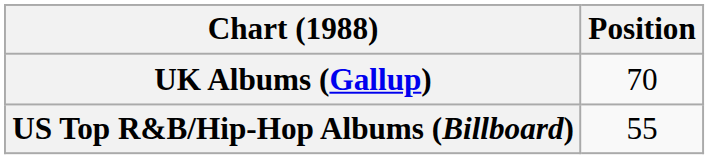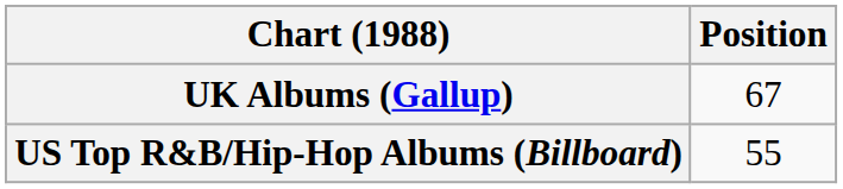 <table class="wikitable sortable plainrowheaders" style="text-align:center">
 <tr>
 <th scope="col">Chart (1988)</th>
 <th scope="col">Position</th>
 </tr>
 <tr>
 <th scope="row">UK Albums (<a href='#'>Gallup</a>)</th>
-<td>70</td>
+<td>67</td>
 </tr>
 <tr>
 <th scope="row">US Top R&B/Hip-Hop Albums (<em>Billboard</em>)</th>
 <td>55</td>
 </tr>
 </table>
